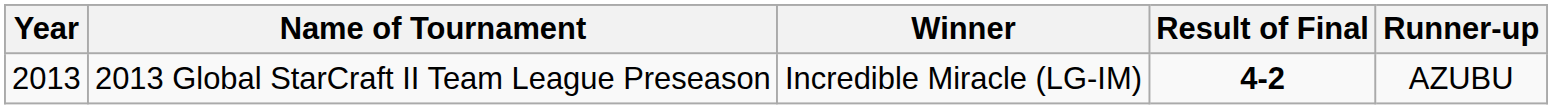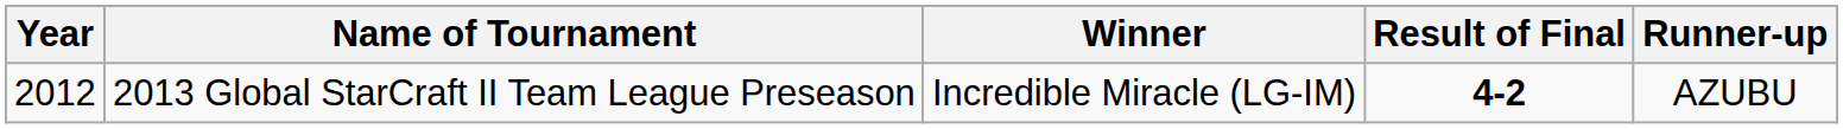 <table class="wikitable" style="text-align:center">
 <tr>
 <th>Year</th>
 <th>Name of Tournament</th>
 <th>Winner</th>
 <th>Result of Final</th>
 <th>Runner-up</th>
 </tr>
 <tr>
-<td>2013</td>
+<td>2012</td>
 <td>2013 Global StarCraft II Team League Preseason</td>
 <td>Incredible Miracle (LG-IM)</td>
 <td><strong>4-2</strong></td>
 <td>AZUBU</td>
 </tr>
 </table>
